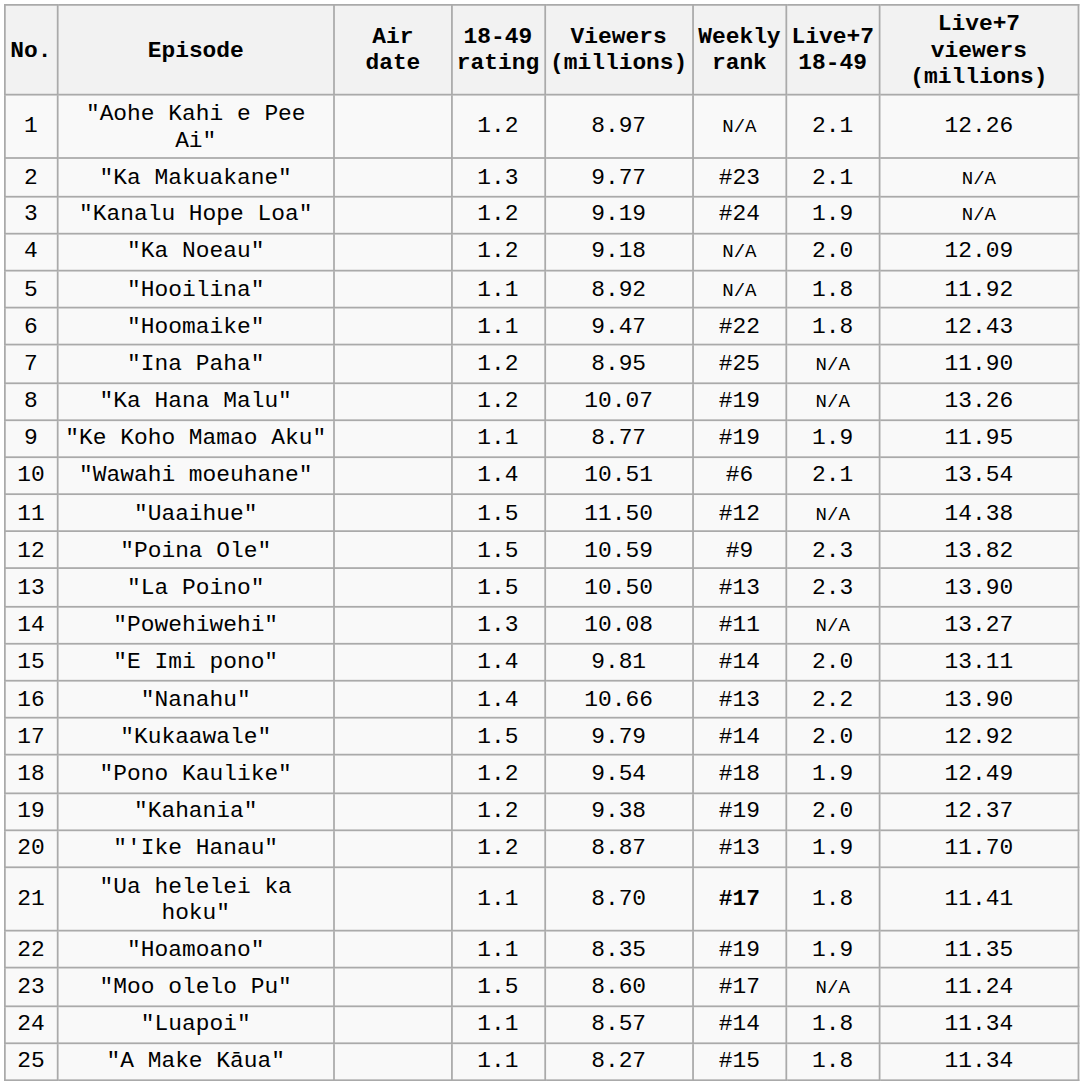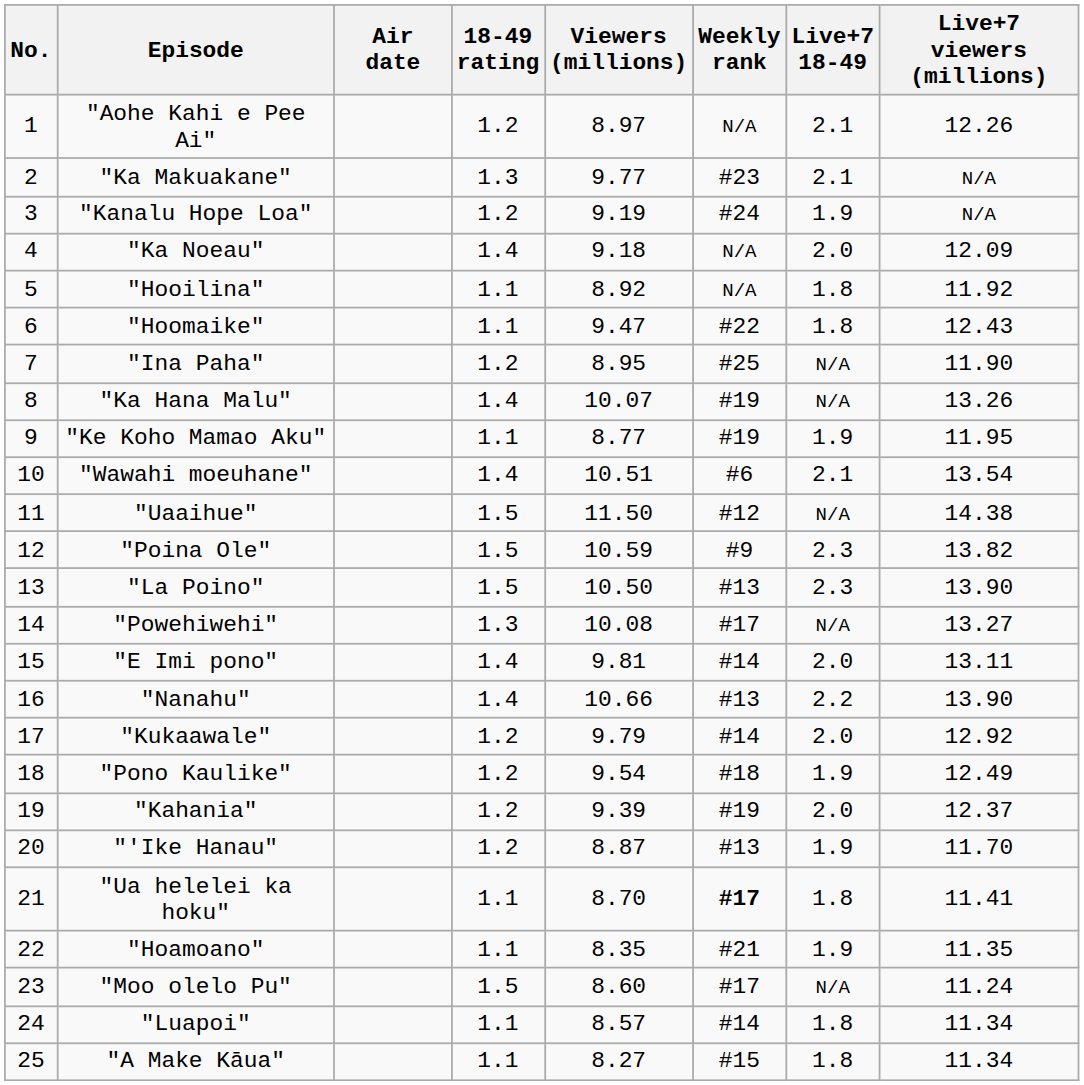 <table class="wikitable sortable" style="text-align:center;">
 <tr>
 <th>No.</th>
 <th>Episode</th>
 <th>Air date</th>
 <th>18-49<br>rating</th>
 <th>Viewers<br>(millions)</th>
 <th>Weekly<br>rank</th>
 <th>Live+7<br>18-49</th>
 <th>Live+7 viewers<br>(millions)</th>
 </tr>
 <tr>
 <td>1</td>
 <td>"Aohe Kahi e Pee Ai"</td>
 <td></td>
 <td>1.2</td>
 <td>8.97</td>
 <td><span><small>N/A</small></span></td>
 <td>2.1</td>
 <td>12.26</td>
 </tr>
 <tr>
 <td>2</td>
 <td>"Ka Makuakane"</td>
 <td></td>
 <td>1.3</td>
 <td>9.77</td>
 <td>#23</td>
 <td>2.1</td>
 <td><span><small>N/A</small></span></td>
 </tr>
 <tr>
 <td>3</td>
 <td>"Kanalu Hope Loa"</td>
 <td></td>
 <td>1.2</td>
 <td>9.19</td>
 <td>#24</td>
 <td>1.9</td>
 <td><span><small>N/A</small></span></td>
 </tr>
 <tr>
 <td>4</td>
 <td>"Ka Noeau"</td>
 <td></td>
-<td>1.2</td>
+<td>1.4</td>
 <td>9.18</td>
 <td><span><small>N/A</small></span></td>
 <td>2.0</td>
 <td>12.09</td>
 </tr>
 <tr>
 <td>5</td>
 <td>"Hooilina"</td>
 <td></td>
 <td>1.1</td>
 <td>8.92</td>
 <td><span><small>N/A</small></span></td>
 <td>1.8</td>
 <td>11.92</td>
 </tr>
 <tr>
 <td>6</td>
 <td>"Hoomaike"</td>
 <td></td>
 <td>1.1</td>
 <td>9.47</td>
 <td>#22</td>
 <td>1.8</td>
 <td>12.43</td>
 </tr>
 <tr>
 <td>7</td>
 <td>"Ina Paha"</td>
 <td></td>
 <td>1.2</td>
 <td>8.95</td>
 <td>#25</td>
 <td><span><small>N/A</small></span></td>
 <td>11.90</td>
 </tr>
 <tr>
 <td>8</td>
 <td>"Ka Hana Malu"</td>
 <td></td>
-<td>1.2</td>
+<td>1.4</td>
 <td>10.07</td>
 <td>#19</td>
 <td><span><small>N/A</small></span></td>
 <td>13.26</td>
 </tr>
 <tr>
 <td>9</td>
 <td>"Ke Koho Mamao Aku"</td>
 <td></td>
 <td>1.1</td>
 <td>8.77</td>
 <td>#19</td>
 <td>1.9</td>
 <td>11.95</td>
 </tr>
 <tr>
 <td>10</td>
 <td>"Wawahi moeuhane"</td>
 <td></td>
 <td>1.4</td>
 <td>10.51</td>
 <td>#6</td>
 <td>2.1</td>
 <td>13.54</td>
 </tr>
 <tr>
 <td>11</td>
 <td>"Uaaihue"</td>
 <td></td>
 <td>1.5</td>
 <td>11.50</td>
 <td>#12</td>
 <td><span><small>N/A</small></span></td>
 <td>14.38</td>
 </tr>
 <tr>
 <td>12</td>
 <td>"Poina Ole"</td>
 <td></td>
 <td>1.5</td>
 <td>10.59</td>
 <td>#9</td>
 <td>2.3</td>
 <td>13.82</td>
 </tr>
 <tr>
 <td>13</td>
 <td>"La Poino"</td>
 <td></td>
 <td>1.5</td>
 <td>10.50</td>
 <td>#13</td>
 <td>2.3</td>
 <td>13.90</td>
 </tr>
 <tr>
 <td>14</td>
 <td>"Powehiwehi"</td>
 <td></td>
 <td>1.3</td>
 <td>10.08</td>
-<td>#11</td>
+<td>#17</td>
 <td><span><small>N/A</small></span></td>
 <td>13.27</td>
 </tr>
 <tr>
 <td>15</td>
 <td>"E Imi pono"</td>
 <td></td>
 <td>1.4</td>
 <td>9.81</td>
 <td>#14</td>
 <td>2.0</td>
 <td>13.11</td>
 </tr>
 <tr>
 <td>16</td>
 <td>"Nanahu"</td>
 <td></td>
 <td>1.4</td>
 <td>10.66</td>
 <td>#13</td>
 <td>2.2</td>
 <td>13.90</td>
 </tr>
 <tr>
 <td>17</td>
 <td>"Kukaawale"</td>
 <td></td>
-<td>1.5</td>
+<td>1.2</td>
 <td>9.79</td>
 <td>#14</td>
 <td>2.0</td>
 <td>12.92</td>
 </tr>
 <tr>
 <td>18</td>
 <td>"Pono Kaulike"</td>
 <td></td>
 <td>1.2</td>
 <td>9.54</td>
 <td>#18</td>
 <td>1.9</td>
 <td>12.49</td>
 </tr>
 <tr>
 <td>19</td>
 <td>"Kahania"</td>
 <td></td>
 <td>1.2</td>
-<td>9.38</td>
+<td>9.39</td>
 <td>#19</td>
 <td>2.0</td>
 <td>12.37</td>
 </tr>
 <tr>
 <td>20</td>
 <td>"'Ike Hanau"</td>
 <td></td>
 <td>1.2</td>
 <td>8.87</td>
 <td>#13</td>
 <td>1.9</td>
 <td>11.70</td>
 </tr>
 <tr>
 <td>21</td>
 <td>"Ua helelei ka hoku"</td>
 <td></td>
 <td>1.1</td>
 <td>8.70</td>
 <td><strong>#17</strong></td>
 <td>1.8</td>
 <td>11.41</td>
 </tr>
 <tr>
 <td>22</td>
 <td>"Hoamoano"</td>
 <td></td>
 <td>1.1</td>
 <td>8.35</td>
-<td>#19</td>
+<td>#21</td>
 <td>1.9</td>
 <td>11.35</td>
 </tr>
 <tr>
 <td>23</td>
 <td>"Moo olelo Pu"</td>
 <td></td>
 <td>1.5</td>
 <td>8.60</td>
 <td>#17</td>
 <td><span><small>N/A</small></span></td>
 <td>11.24</td>
 </tr>
 <tr>
 <td>24</td>
 <td>"Luapoi"</td>
 <td></td>
 <td>1.1</td>
 <td>8.57</td>
 <td>#14</td>
 <td>1.8</td>
 <td>11.34</td>
 </tr>
 <tr>
 <td>25</td>
 <td>"A Make Kāua"</td>
 <td></td>
 <td>1.1</td>
 <td>8.27</td>
 <td>#15</td>
 <td>1.8</td>
 <td>11.34</td>
 </tr>
 </table>
